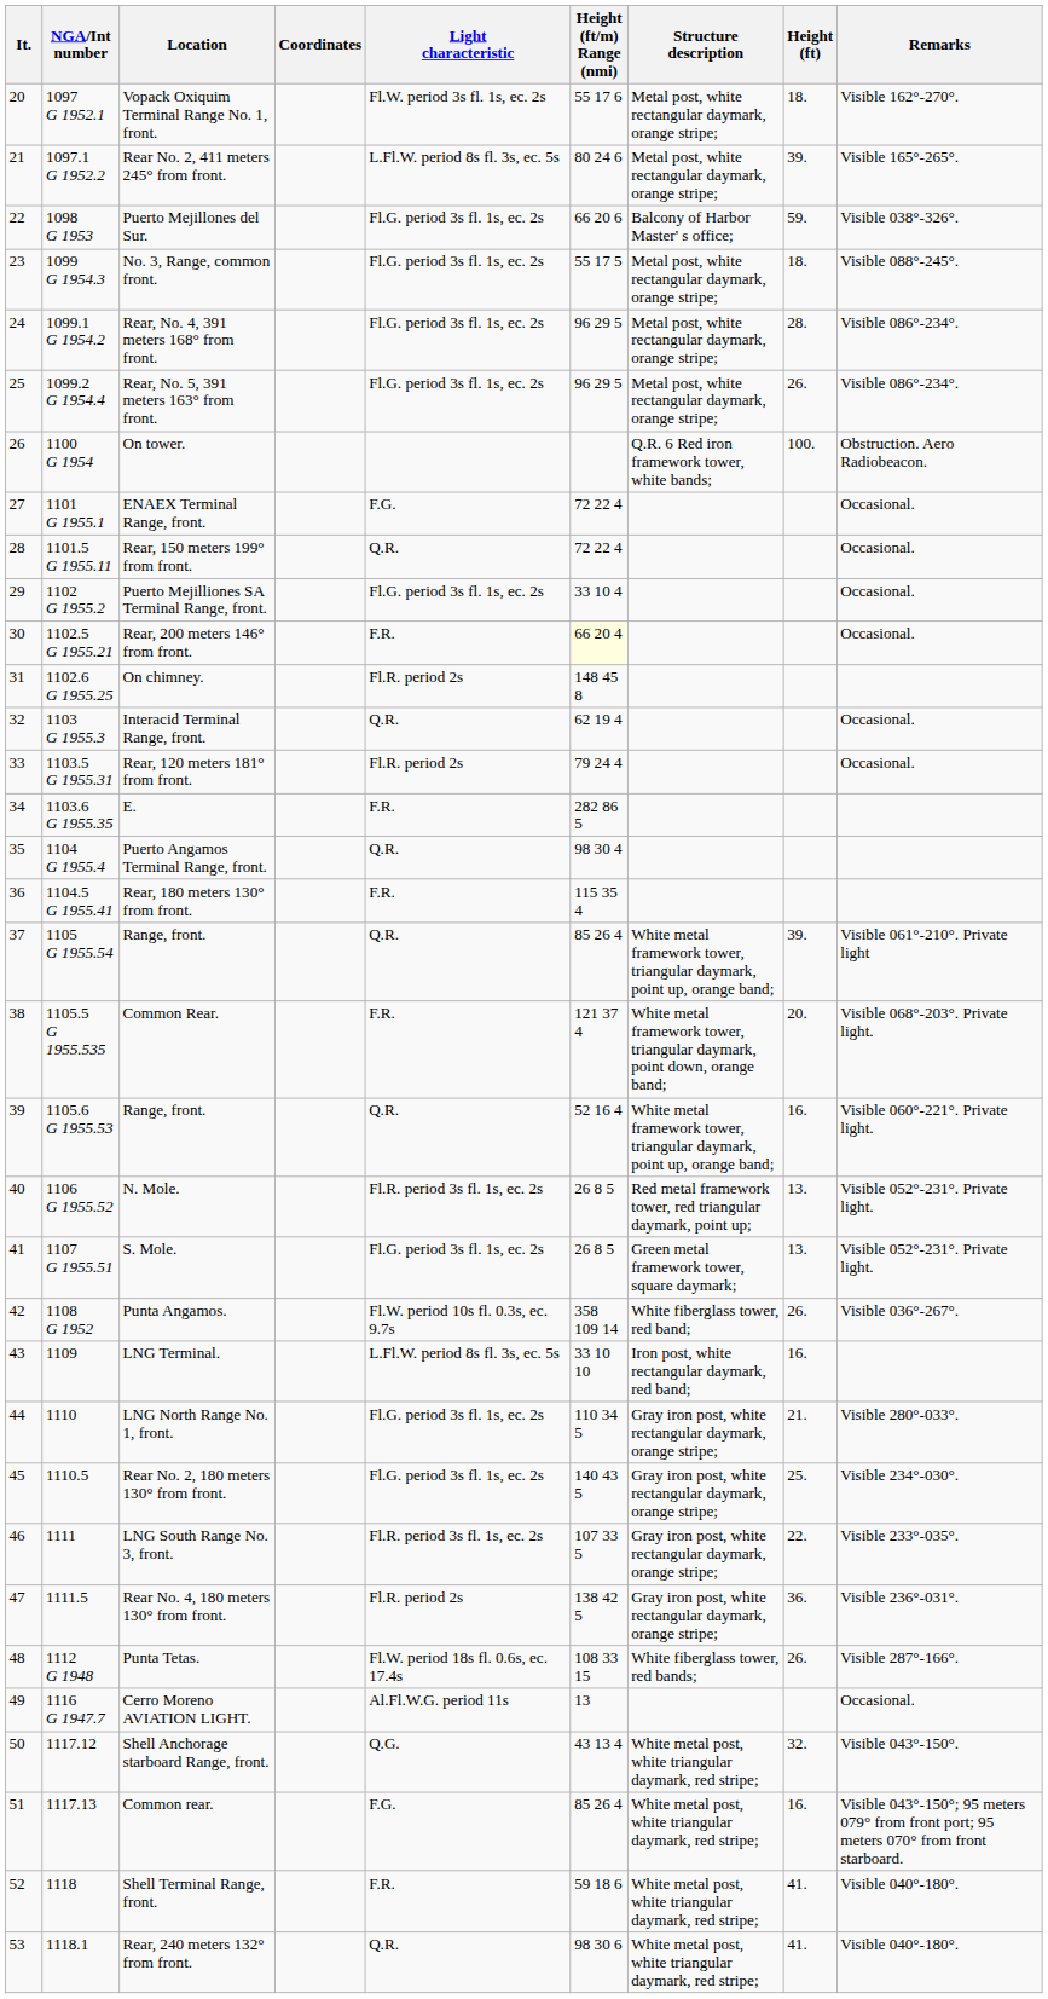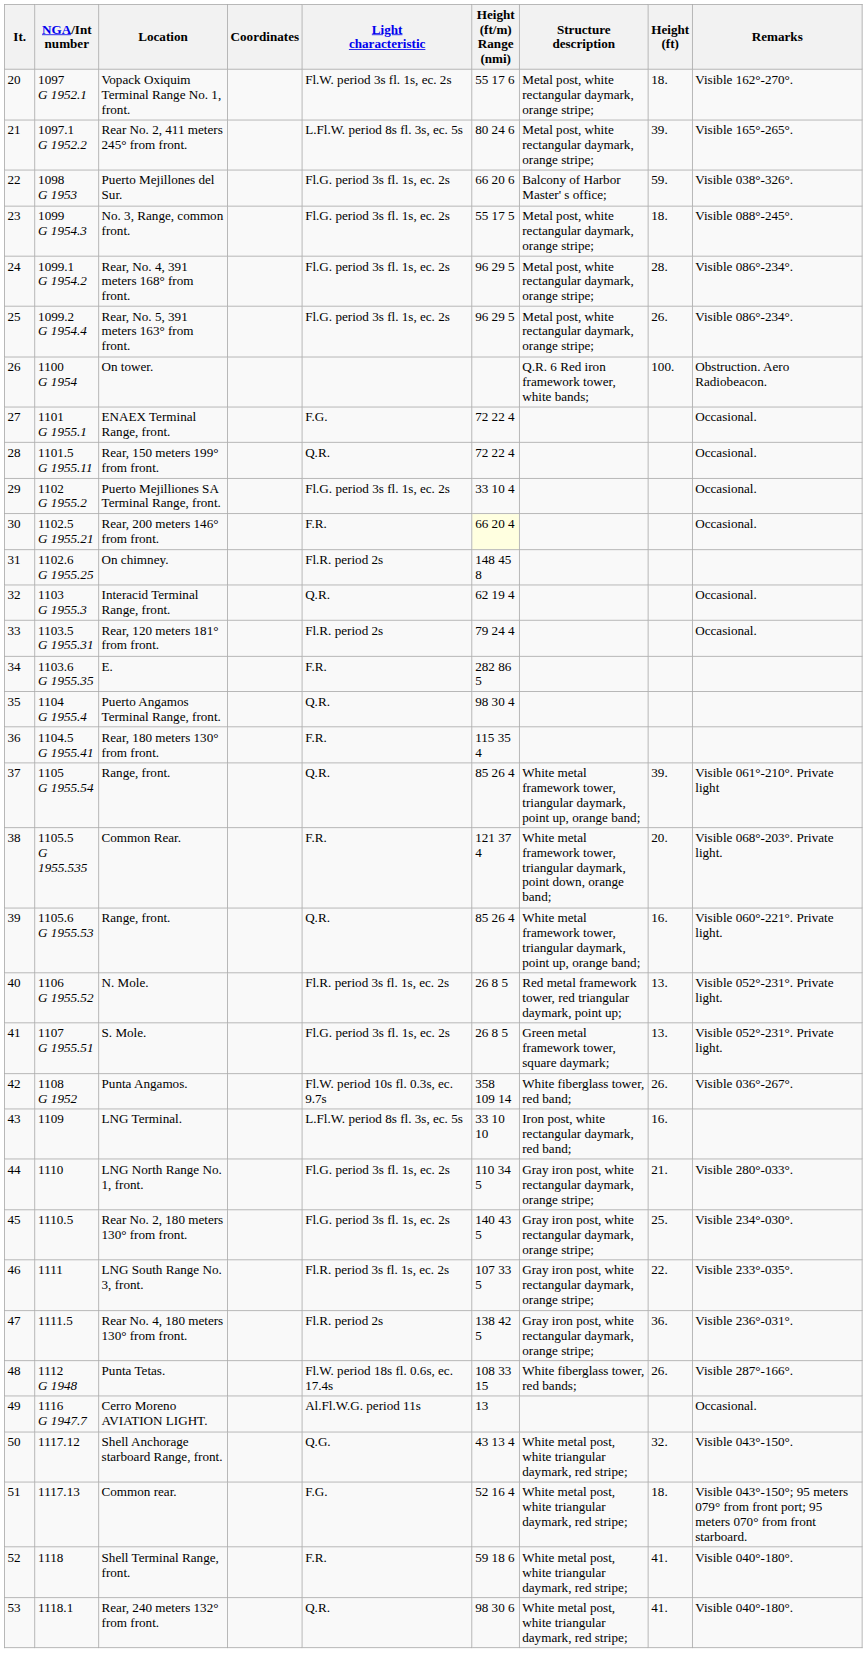 <table class=wikitable>
 <tr>
 <th width="30">It.</th>
 <th width="70"><a href='#'>NGA</a>/Int<br>number</th>
 <th width="150">Location</th>
 <th width="80">Coordinates</th>
 <th width="200"><a href='#'>Light<br>characteristic</a></th>
 <th width="50">Height (ft/m)<br>Range (nmi)</th>
 <th width="150">Structure<br>description</th>
 <th width="30">Height (ft)</th>
 <th width="200">Remarks</th>
 </tr>
 <tr valign="top">
 <td>20</td>
 <td>1097<br><em>G 1952.1</em></td>
 <td>Vopack Oxiquim Terminal  Range No. 1, front.</td>
 <td></td>
 <td>Fl.W. period 3s fl. 1s, ec. 2s</td>
 <td>55 17 6</td>
 <td>Metal post, white rectangular  daymark, orange stripe;</td>
 <td>18.</td>
 <td>Visible 162°-270°.</td>
 </tr>
 <tr valign="top">
 <td>21</td>
 <td>1097.1<br><em>G 1952.2</em></td>
 <td>Rear No. 2, 411 meters 245° from front.</td>
 <td></td>
 <td>L.Fl.W. period 8s fl. 3s, ec. 5s</td>
 <td>80 24 6</td>
 <td>Metal post, white rectangular  daymark, orange stripe;</td>
 <td>39.</td>
 <td>Visible 165°-265°.</td>
 </tr>
 <tr valign="top">
 <td>22</td>
 <td>1098<br><em>G 1953</em></td>
 <td>Puerto Mejillones del Sur.</td>
 <td></td>
 <td>Fl.G. period 3s fl. 1s, ec. 2s</td>
 <td>66 20 6</td>
 <td>Balcony of Harbor Master' s  office;</td>
 <td>59.</td>
 <td>Visible 038°-326°.</td>
 </tr>
 <tr valign="top">
 <td>23</td>
 <td>1099<br><em>G 1954.3</em></td>
 <td>No. 3, Range, common front.</td>
 <td></td>
 <td>Fl.G. period 3s fl. 1s, ec. 2s</td>
 <td>55 17 5</td>
 <td>Metal post, white rectangular  daymark, orange stripe;</td>
 <td>18.</td>
 <td>Visible 088°-245°.</td>
 </tr>
 <tr valign="top">
 <td>24</td>
 <td>1099.1<br><em>G 1954.2</em></td>
 <td>Rear, No. 4, 391 meters 168° from front.</td>
 <td></td>
 <td>Fl.G. period 3s fl. 1s, ec. 2s</td>
 <td>96 29 5</td>
 <td>Metal post, white rectangular  daymark, orange stripe;</td>
 <td>28.</td>
 <td>Visible 086°-234°.</td>
 </tr>
 <tr valign="top">
 <td>25</td>
 <td>1099.2<br><em>G 1954.4</em></td>
 <td>Rear, No. 5, 391 meters 163° from front.</td>
 <td></td>
 <td>Fl.G. period 3s fl. 1s, ec. 2s</td>
 <td>96 29 5</td>
 <td>Metal post, white rectangular  daymark, orange stripe;</td>
 <td>26.</td>
 <td>Visible 086°-234°.</td>
 </tr>
 <tr valign="top">
 <td>26</td>
 <td>1100<br><em>G 1954</em></td>
 <td>On tower.</td>
 <td></td>
 <td></td>
 <td></td>
 <td>Q.R. 6 Red iron framework tower, white  bands;</td>
 <td>100.</td>
 <td>Obstruction. Aero Radiobeacon.</td>
 </tr>
 <tr valign="top">
 <td>27</td>
 <td>1101<br><em>G 1955.1</em></td>
 <td>ENAEX Terminal Range, front.</td>
 <td></td>
 <td>F.G.</td>
 <td>72 22 4</td>
 <td></td>
 <td></td>
 <td>Occasional.</td>
 </tr>
 <tr valign="top">
 <td>28</td>
 <td>1101.5<br><em>G 1955.11</em></td>
 <td>Rear, 150 meters 199° from  front.</td>
 <td></td>
 <td>Q.R.</td>
 <td>72 22 4</td>
 <td></td>
 <td></td>
 <td>Occasional.</td>
 </tr>
 <tr valign="top">
 <td>29</td>
 <td>1102<br><em>G 1955.2</em></td>
 <td>Puerto Mejilliones SA Terminal  Range, front.</td>
 <td></td>
 <td>Fl.G. period 3s fl. 1s, ec. 2s</td>
 <td>33 10 4</td>
 <td></td>
 <td></td>
 <td>Occasional.</td>
 </tr>
 <tr valign="top">
 <td>30</td>
 <td>1102.5<br><em>G 1955.21</em></td>
 <td>Rear, 200 meters 146° from  front.</td>
 <td></td>
 <td>F.R.</td>
 <td style="background: lightyellow;">66 20 4</td>
 <td></td>
 <td></td>
 <td>Occasional.</td>
 </tr>
 <tr valign="top">
 <td>31</td>
 <td>1102.6<br><em>G 1955.25</em></td>
 <td>On chimney.</td>
 <td></td>
 <td>Fl.R. period 2s</td>
 <td>148 45 8</td>
 <td></td>
 <td></td>
 <td></td>
 </tr>
 <tr valign="top">
 <td>32</td>
 <td>1103<br><em>G 1955.3</em></td>
 <td>Interacid Terminal Range,  front.</td>
 <td></td>
 <td>Q.R.</td>
 <td>62 19 4</td>
 <td></td>
 <td></td>
 <td>Occasional.</td>
 </tr>
 <tr valign="top">
 <td>33</td>
 <td>1103.5<br><em>G 1955.31</em></td>
 <td>Rear, 120 meters 181° from  front.</td>
 <td></td>
 <td>Fl.R. period 2s</td>
 <td>79 24 4</td>
 <td></td>
 <td></td>
 <td>Occasional.</td>
 </tr>
 <tr valign="top">
 <td>34</td>
 <td>1103.6<br><em>G 1955.35</em></td>
 <td>E.</td>
 <td></td>
 <td>F.R.</td>
 <td>282 86 5</td>
 <td></td>
 <td></td>
 <td></td>
 </tr>
 <tr valign="top">
 <td>35</td>
 <td>1104<br><em>G 1955.4</em></td>
 <td>Puerto Angamos Terminal  Range, front.</td>
 <td></td>
 <td>Q.R.</td>
 <td>98 30 4</td>
 <td></td>
 <td></td>
 <td></td>
 </tr>
 <tr valign="top">
 <td>36</td>
 <td>1104.5<br><em>G 1955.41</em></td>
 <td>Rear, 180 meters 130° from  front.</td>
 <td></td>
 <td>F.R.</td>
 <td>115 35 4</td>
 <td></td>
 <td></td>
 <td></td>
 </tr>
 <tr valign="top">
 <td>37</td>
 <td>1105<br><em>G 1955.54</em></td>
 <td>Range, front.</td>
 <td></td>
 <td>Q.R.</td>
 <td>85 26 4</td>
 <td>White metal framework tower,  triangular daymark, point up,  orange band;</td>
 <td>39.</td>
 <td>Visible 061°-210°. Private light</td>
 </tr>
 <tr valign="top">
 <td>38</td>
 <td>1105.5<br><em>G 1955.535</em></td>
 <td>Common Rear.</td>
 <td></td>
 <td>F.R.</td>
 <td>121 37 4</td>
 <td>White metal framework tower,  triangular daymark, point  down, orange band;</td>
 <td>20.</td>
 <td>Visible 068°-203°. Private light.</td>
 </tr>
 <tr valign="top">
 <td>39</td>
 <td>1105.6<br><em>G 1955.53</em></td>
 <td>Range, front.</td>
 <td></td>
 <td>Q.R.</td>
-<td>52 16 4</td>
+<td>85 26 4</td>
 <td>White metal framework tower,  triangular daymark, point up,  orange band;</td>
 <td>16.</td>
 <td>Visible 060°-221°. Private light.</td>
 </tr>
 <tr valign="top">
 <td>40</td>
 <td>1106<br><em>G 1955.52</em></td>
 <td>N. Mole.</td>
 <td></td>
 <td>Fl.R. period 3s fl. 1s, ec. 2s</td>
 <td>26 8 5</td>
 <td>Red metal framework tower, red  triangular daymark, point up;</td>
 <td>13.</td>
 <td>Visible 052°-231°. Private light.</td>
 </tr>
 <tr valign="top">
 <td>41</td>
 <td>1107<br><em>G 1955.51</em></td>
 <td>S. Mole.</td>
 <td></td>
 <td>Fl.G. period 3s fl. 1s, ec. 2s</td>
 <td>26 8 5</td>
 <td>Green metal framework tower,  square daymark;</td>
 <td>13.</td>
 <td>Visible 052°-231°. Private light.</td>
 </tr>
 <tr valign="top">
 <td>42</td>
 <td>1108<br><em>G 1952</em></td>
 <td>Punta Angamos.</td>
 <td></td>
 <td>Fl.W. period 10s fl. 0.3s, ec. 9.7s</td>
 <td>358 109 14</td>
 <td>White fiberglass tower, red band;</td>
 <td>26.</td>
 <td>Visible 036°-267°.</td>
 </tr>
 <tr valign="top">
 <td>43</td>
 <td>1109</td>
 <td>LNG Terminal.</td>
 <td></td>
 <td>L.Fl.W. period 8s fl. 3s, ec. 5s</td>
 <td>33 10 10</td>
 <td>Iron post, white rectangular  daymark, red band;</td>
 <td>16.</td>
 <td></td>
 </tr>
 <tr valign="top">
 <td>44</td>
 <td>1110</td>
 <td>LNG North Range No. 1, front.</td>
 <td></td>
 <td>Fl.G. period 3s fl. 1s, ec. 2s</td>
 <td>110 34 5</td>
 <td>Gray iron post, white rectangular  daymark, orange stripe;</td>
 <td>21.</td>
 <td>Visible 280°-033°.</td>
 </tr>
 <tr valign="top">
 <td>45</td>
 <td>1110.5</td>
 <td>Rear No. 2, 180 meters 130° from front.</td>
 <td></td>
 <td>Fl.G. period 3s fl. 1s, ec. 2s</td>
 <td>140 43 5</td>
 <td>Gray iron post, white rectangular  daymark, orange stripe;</td>
 <td>25.</td>
 <td>Visible 234°-030°.</td>
 </tr>
 <tr valign="top">
 <td>46</td>
 <td>1111</td>
 <td>LNG  South Range No. 3, front.</td>
 <td></td>
 <td>Fl.R. period 3s fl. 1s, ec. 2s</td>
 <td>107 33 5</td>
 <td>Gray iron post, white rectangular  daymark, orange stripe;</td>
 <td>22.</td>
 <td>Visible 233°-035°.</td>
 </tr>
 <tr valign="top">
 <td>47</td>
 <td>1111.5</td>
 <td>Rear No. 4, 180 meters 130° from front.</td>
 <td></td>
 <td>Fl.R. period 2s</td>
 <td>138 42 5</td>
 <td>Gray iron post, white rectangular  daymark, orange stripe;</td>
 <td>36.</td>
 <td>Visible 236°-031°.</td>
 </tr>
 <tr valign="top">
 <td>48</td>
 <td>1112<br><em>G 1948</em></td>
 <td>Punta Tetas.</td>
 <td></td>
 <td>Fl.W. period 18s fl. 0.6s, ec. 17.4s</td>
 <td>108 33 15</td>
 <td>White fiberglass tower, red  bands;</td>
 <td>26.</td>
 <td>Visible 287°-166°.</td>
 </tr>
 <tr valign="top">
 <td>49</td>
 <td>1116<br><em>G 1947.7</em></td>
 <td>Cerro Moreno AVIATION  LIGHT.</td>
 <td></td>
 <td>Al.Fl.W.G. period 11s</td>
 <td>13</td>
 <td></td>
 <td></td>
 <td>Occasional.</td>
 </tr>
 <tr valign="top">
 <td>50</td>
 <td>1117.12</td>
 <td>Shell Anchorage starboard  Range, front.</td>
 <td></td>
 <td>Q.G.</td>
 <td>43 13 4</td>
 <td>White metal post, white  triangular daymark, red  stripe;</td>
 <td>32.</td>
 <td>Visible 043°-150°.</td>
 </tr>
 <tr valign="top">
 <td>51</td>
 <td>1117.13</td>
 <td>Common rear.</td>
 <td></td>
 <td>F.G.</td>
-<td>85 26 4</td>
+<td>52 16 4</td>
 <td>White metal post, white  triangular daymark, red  stripe;</td>
-<td>16.</td>
+<td>18.</td>
 <td>Visible 043°-150°; 95 meters 079° from front  port; 95 meters 070° from front  starboard.</td>
 </tr>
 <tr valign="top">
 <td>52</td>
 <td>1118</td>
 <td>Shell Terminal Range, front.</td>
 <td></td>
 <td>F.R.</td>
 <td>59 18 6</td>
 <td>White metal post, white  triangular daymark, red  stripe;</td>
 <td>41.</td>
 <td>Visible 040°-180°.</td>
 </tr>
 <tr valign="top">
 <td>53</td>
 <td>1118.1</td>
 <td>Rear, 240 meters 132° from  front.</td>
 <td></td>
 <td>Q.R.</td>
 <td>98 30 6</td>
 <td>White metal post, white  triangular daymark, red  stripe;</td>
 <td>41.</td>
 <td>Visible 040°-180°.</td>
 </tr>
 </table>
